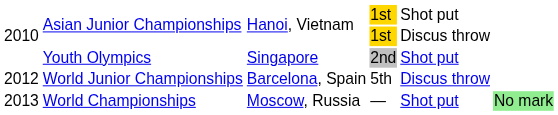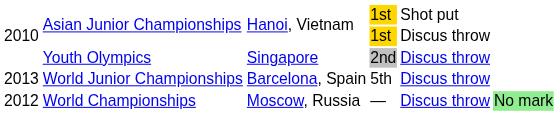 <table>
 <tr>
 <td rowspan=3>2010</td>
 <td rowspan=2><a href='#'>Asian Junior Championships</a></td>
 <td rowspan=2><a href='#'>Hanoi</a>, Vietnam</td>
 <td bgcolor=gold>1st</td>
 <td>Shot put</td>
 <td></td>
 </tr>
 <tr>
 <td bgcolor=gold>1st</td>
 <td>Discus throw</td>
 <td></td>
 </tr>
 <tr>
 <td><a href='#'>Youth Olympics</a></td>
 <td><a href='#'>Singapore</a></td>
 <td bgcolor=silver>2nd</td>
-<td><a href='#'>Shot put</a></td>
+<td><a href='#'>Discus throw</a></td>
 <td></td>
 </tr>
 <tr>
-<td>2012</td>
+<td>2013</td>
 <td><a href='#'>World Junior Championships</a></td>
 <td><a href='#'>Barcelona</a>, Spain</td>
 <td>5th</td>
 <td><a href='#'>Discus throw</a></td>
 <td></td>
 </tr>
 <tr>
-<td>2013</td>
+<td>2012</td>
 <td><a href='#'>World Championships</a></td>
 <td><a href='#'>Moscow</a>, Russia</td>
 <td>—</td>
-<td><a href='#'>Shot put</a></td>
+<td><a href='#'>Discus throw</a></td>
 <td style="background: lightgreen;">No mark</td>
 </tr>
 </table>
